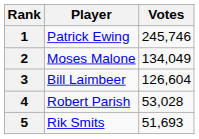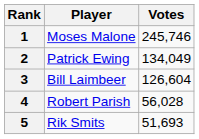 <table class="wikitable">
 <tr>
 <th>Rank</th>
 <th>Player</th>
 <th>Votes</th>
 </tr>
 <tr>
 <th>1</th>
-<td><a href='#'>Patrick Ewing</a></td>
+<td><a href='#'>Moses Malone</a></td>
 <td>245,746</td>
 </tr>
 <tr>
 <th>2</th>
-<td><a href='#'>Moses Malone</a></td>
+<td><a href='#'>Patrick Ewing</a></td>
 <td>134,049</td>
 </tr>
 <tr>
 <th>3</th>
 <td><a href='#'>Bill Laimbeer</a></td>
 <td>126,604</td>
 </tr>
 <tr>
 <th>4</th>
 <td><a href='#'>Robert Parish</a></td>
-<td>53,028</td>
+<td>56,028</td>
 </tr>
 <tr>
 <th>5</th>
 <td><a href='#'>Rik Smits</a></td>
 <td>51,693</td>
 </tr>
 </table>
